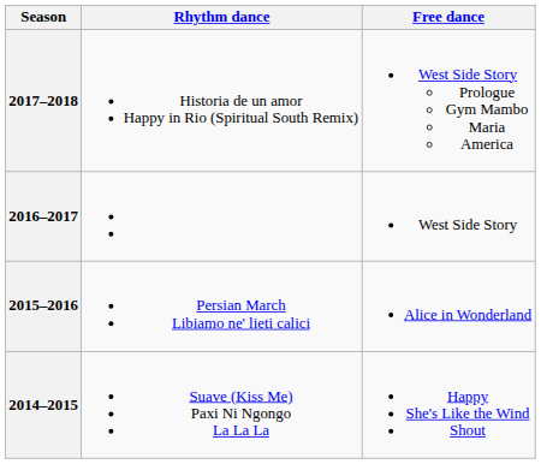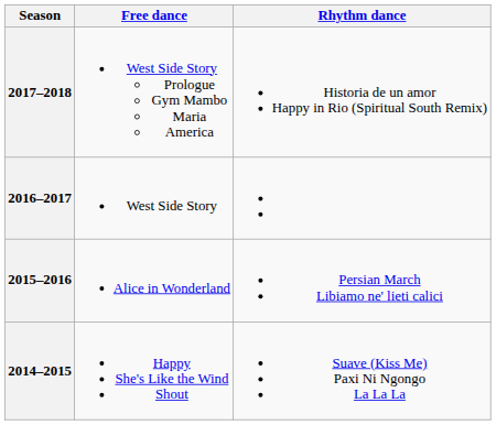 <table class=wikitable style=text-align:center>
 <tr>
 <th>Season</th>
+<th><a href='#'>Free dance</a></th>
 <th><a href='#'>Rhythm dance</a></th>
-<th><a href='#'>Free dance</a></th>
 </tr>
 <tr>
 <th>2017–2018 <br> </th>
+<td><br><ul><li><a href='#'>West Side Story</a> <br><ul><li>Prologue</li><li>Gym Mambo</li><li>Maria</li><li>America</li></ul></li></ul></td>
 <td><br><ul><li> Historia de un amor <br></li><li> Happy in Rio (Spiritual South Remix) <br></li></ul></td>
-<td><br><ul><li><a href='#'>West Side Story</a> <br><ul><li>Prologue</li><li>Gym Mambo</li><li>Maria</li><li>America</li></ul></li></ul></td>
 </tr>
 <tr>
 <th>2016–2017 <br> </th>
+<td><br><ul><li>West Side Story <br></li></ul></td>
 <td><br><ul><li></li><li></li></ul></td>
-<td><br><ul><li>West Side Story <br></li></ul></td>
 </tr>
 <tr>
 <th>2015–2016 <br> </th>
+<td><br><ul><li><a href='#'>Alice in Wonderland</a> <br></li></ul></td>
 <td><br><ul><li> <a href='#'>Persian March</a> <br></li><li> <a href='#'>Libiamo ne' lieti calici</a> <br></li></ul></td>
-<td><br><ul><li><a href='#'>Alice in Wonderland</a> <br></li></ul></td>
 </tr>
 <tr>
 <th>2014–2015 <br> </th>
+<td><br><ul><li><a href='#'>Happy</a> <br></li><li><a href='#'>She's Like the Wind</a> <br></li><li><a href='#'>Shout</a> <br></li></ul></td>
 <td><br><ul><li> <a href='#'>Suave (Kiss Me)</a> <br></li><li> Paxi Ni Ngongo <br></li><li> <a href='#'>La La La</a> <br></li></ul></td>
-<td><br><ul><li><a href='#'>Happy</a> <br></li><li><a href='#'>She's Like the Wind</a> <br></li><li><a href='#'>Shout</a> <br></li></ul></td>
 </tr>
 </table>
